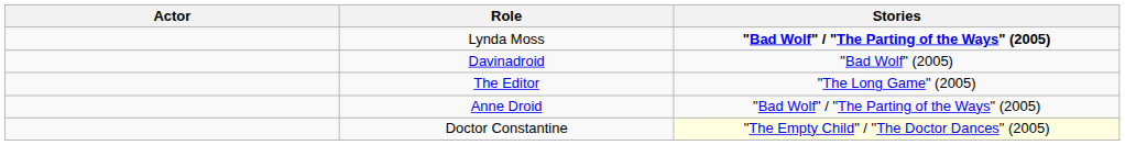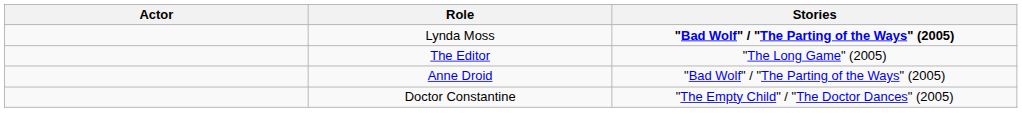 <table class="wikitable plainrowheaders sortable" style="text-align:center; width:99%;">
 <tr>
 <th style="width:30%;">Actor</th>
 <th scope="col" style="width:30%;">Role</th>
 <th scope="col" style="width:40%;">Stories</th>
 </tr>
 <tr>
 <td></td>
 <td>Lynda Moss</td>
 <td data-sort-value="166a"><strong>"<a href='#'>Bad Wolf</a>" / "<a href='#'>The Parting of the Ways</a>" (2005)</strong></td>
-</tr>
-<tr>
-<td></td>
-<td><a href='#'>Davinadroid</a></td>
-<td data-sort-value="166a">"<a href='#'>Bad Wolf</a>" (2005)</td>
 </tr>
 <tr>
 <td></td>
 <td><a href='#'>The Editor</a></td>
 <td data-sort-value="162">"<a href='#'>The Long Game</a>" (2005)</td>
 </tr>
 <tr>
 <td></td>
 <td><a href='#'>Anne Droid</a></td>
 <td data-sort-value="166a">"<a href='#'>Bad Wolf</a>" / "<a href='#'>The Parting of the Ways</a>" (2005)</td>
 </tr>
 <tr>
 <td></td>
 <td>Doctor Constantine</td>
-<td data-sort-value="166a" style="background: lightyellow;">"<a href='#'>The Empty Child</a>" / "<a href='#'>The Doctor Dances</a>" (2005)</td>
+<td data-sort-value="166a">"<a href='#'>The Empty Child</a>" / "<a href='#'>The Doctor Dances</a>" (2005)</td>
 </tr>
 </table>
